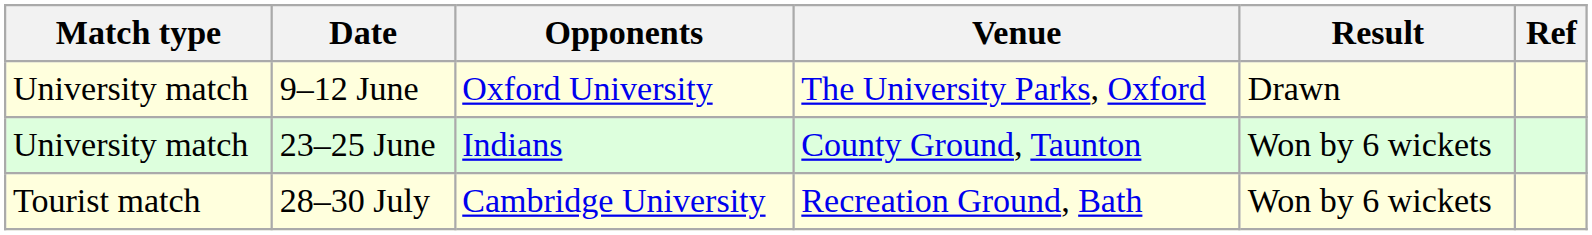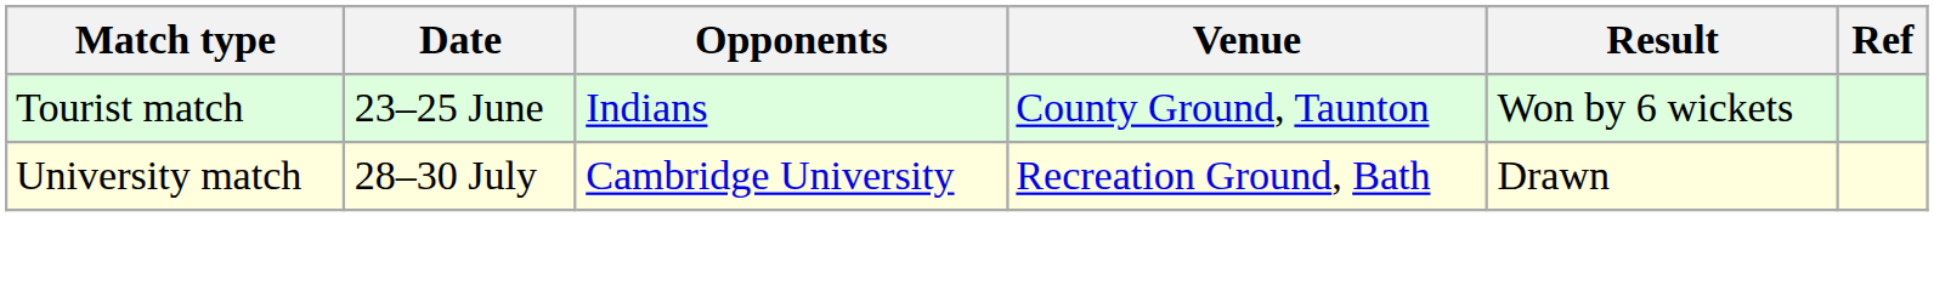 <table class="wikitable" width="80%" style="font-size: 95%">
 <tr bgcolor="#efefef">
 <th>Match type</th>
 <th>Date</th>
 <th>Opponents</th>
 <th>Venue</th>
 <th>Result</th>
 <th>Ref</th>
 </tr>
-<tr bgcolor="#ffffdd">
-<td>University match</td>
-<td>9–12 June</td>
-<td><a href='#'>Oxford University</a></td>
-<td><a href='#'>The University Parks</a>, <a href='#'>Oxford</a></td>
-<td>Drawn</td>
-<td></td>
-</tr>
 <tr bgcolor="#ddffdd">
-<td>University match</td>
+<td>Tourist match</td>
 <td>23–25 June</td>
 <td><a href='#'>Indians</a></td>
 <td><a href='#'>County Ground</a>, <a href='#'>Taunton</a></td>
 <td>Won by 6 wickets</td>
 <td></td>
 </tr>
 <tr bgcolor="#ffffdd">
-<td>Tourist match</td>
+<td>University match</td>
 <td>28–30 July</td>
 <td><a href='#'>Cambridge University</a></td>
 <td><a href='#'>Recreation Ground</a>, <a href='#'>Bath</a></td>
-<td>Won by 6 wickets</td>
+<td>Drawn</td>
 <td></td>
 </tr>
 </table>
